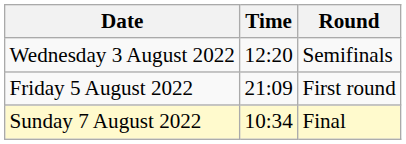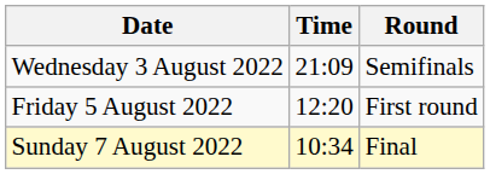 <table class="wikitable">
 <tr>
 <th>Date</th>
 <th>Time</th>
 <th>Round</th>
 </tr>
 <tr>
 <td>Wednesday 3 August 2022</td>
-<td>12:20</td>
+<td>21:09</td>
 <td>Semifinals</td>
 </tr>
 <tr>
 <td>Friday 5 August 2022</td>
-<td>21:09</td>
+<td>12:20</td>
 <td>First round</td>
 </tr>
 <tr>
 <td style=background:lemonchiffon>Sunday  7 August 2022</td>
 <td style=background:lemonchiffon>10:34</td>
 <td style=background:lemonchiffon>Final</td>
 </tr>
 </table>
